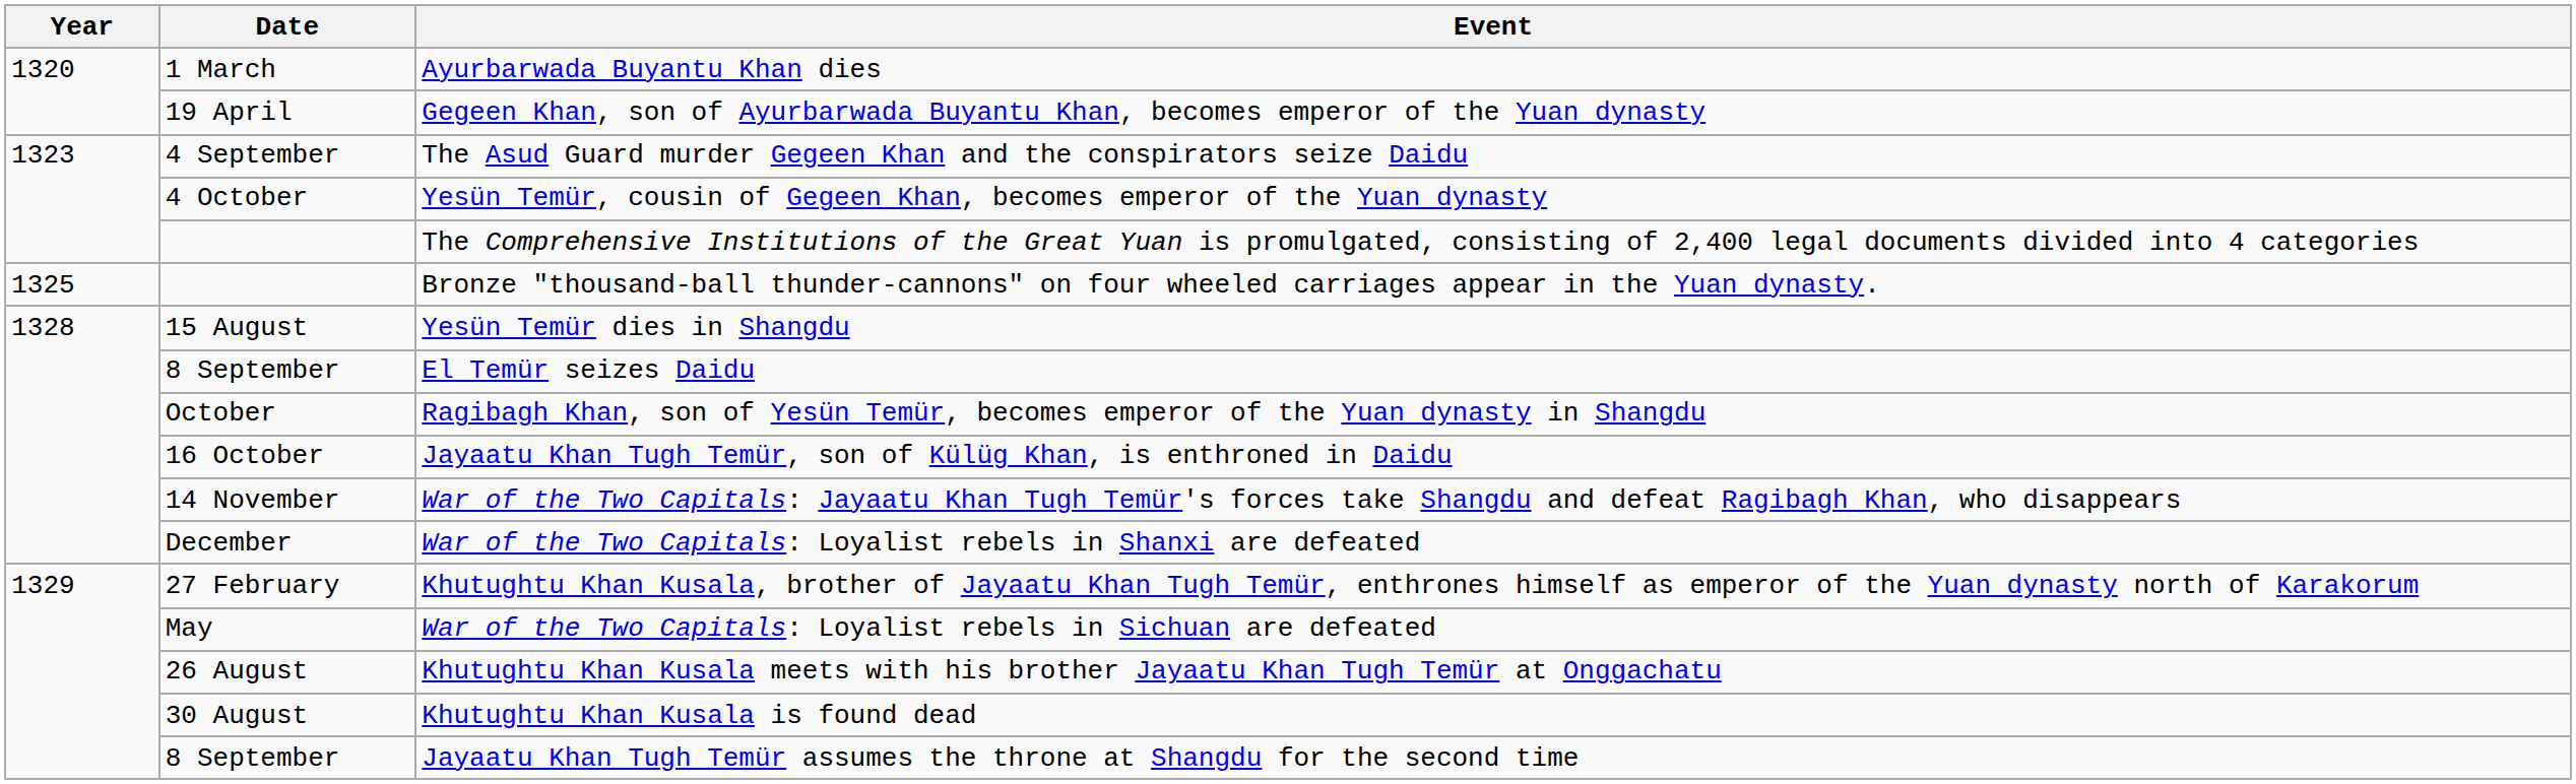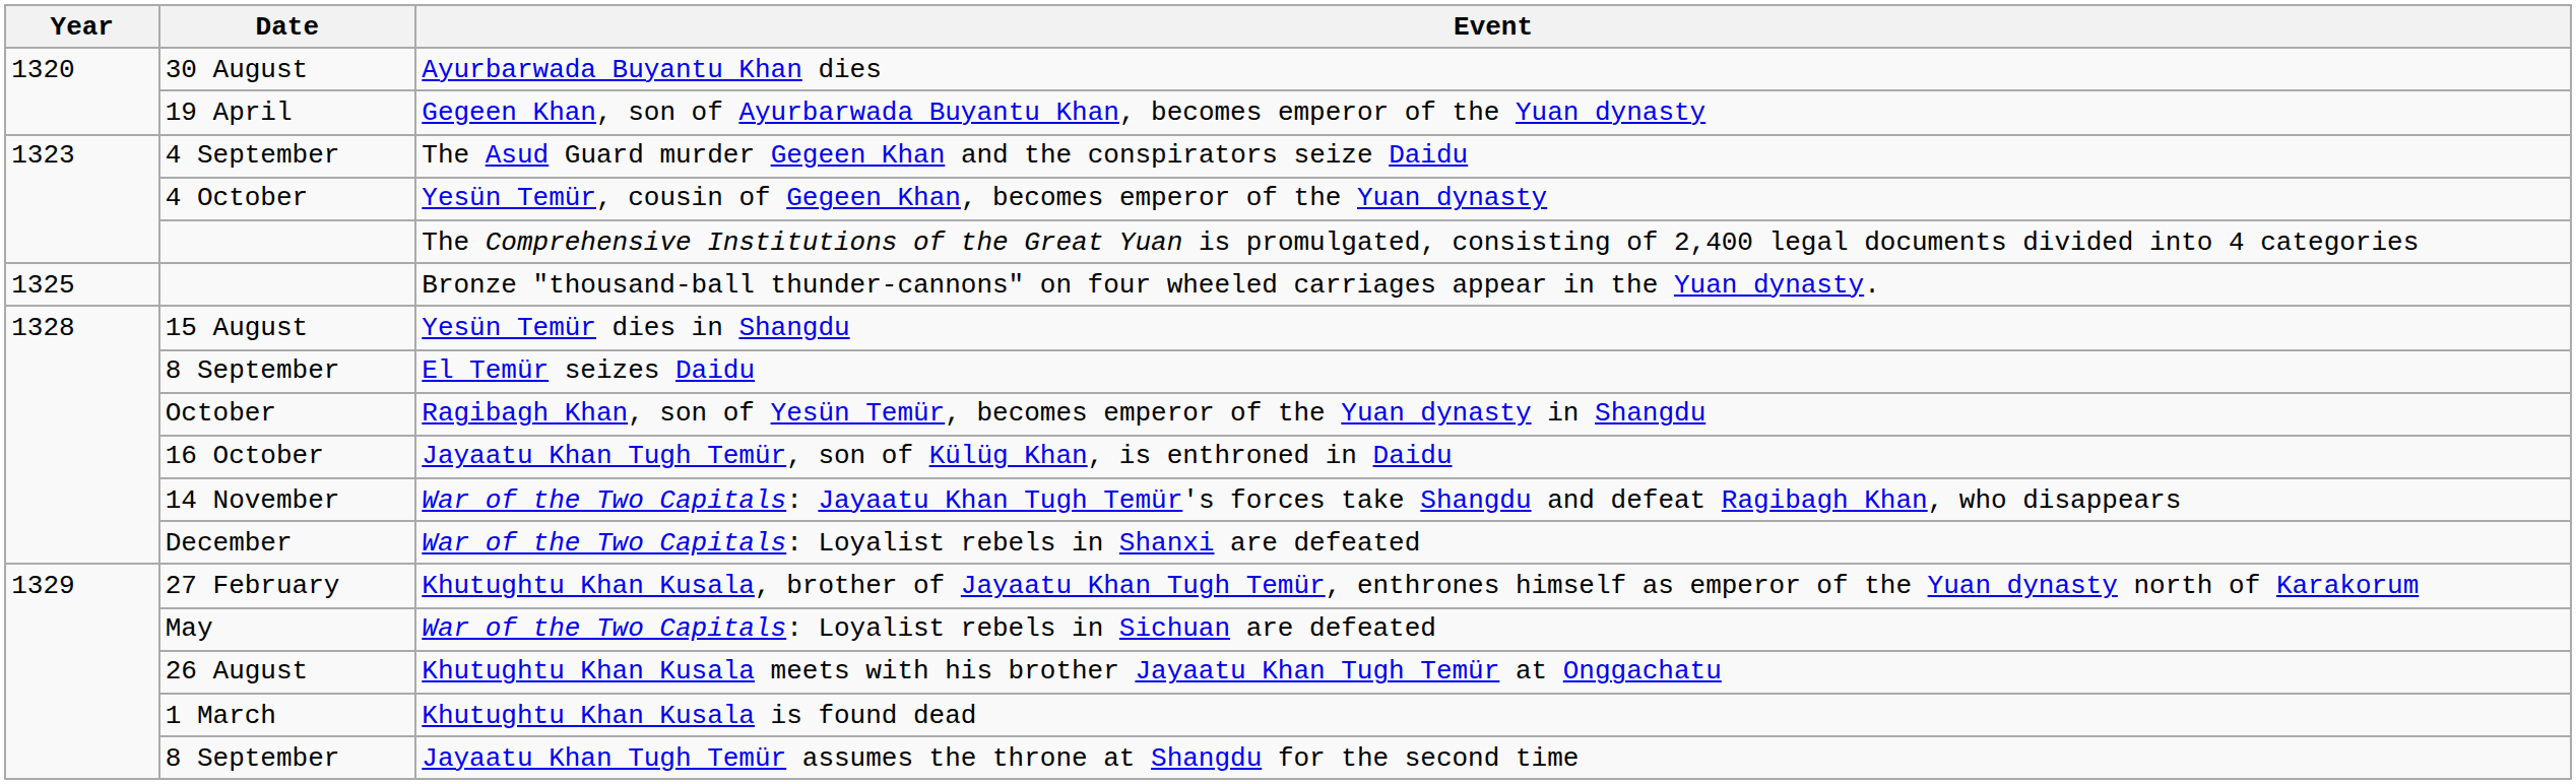 <table class="wikitable" style="width:100%;">
 <tr>
 <th style="width:6%">Year</th>
 <th style="width:10%">Date</th>
 <th>Event</th>
 </tr>
 <tr>
 <td rowspan="2" style="vertical-align:top;">1320</td>
-<td>1 March</td>
+<td>30 August</td>
 <td><a href='#'>Ayurbarwada Buyantu Khan</a> dies</td>
 </tr>
 <tr>
 <td>19 April</td>
 <td><a href='#'>Gegeen Khan</a>, son of <a href='#'>Ayurbarwada Buyantu Khan</a>, becomes emperor of the <a href='#'>Yuan dynasty</a></td>
 </tr>
 <tr>
 <td rowspan="3" style="vertical-align:top;">1323</td>
 <td>4 September</td>
 <td>The <a href='#'>Asud</a> Guard murder <a href='#'>Gegeen Khan</a> and the conspirators seize <a href='#'>Daidu</a></td>
 </tr>
 <tr>
 <td>4 October</td>
 <td><a href='#'>Yesün Temür</a>, cousin of <a href='#'>Gegeen Khan</a>, becomes emperor of the <a href='#'>Yuan dynasty</a></td>
 </tr>
 <tr>
 <td></td>
 <td>The <em>Comprehensive Institutions of the Great Yuan</em> is promulgated, consisting of 2,400 legal documents divided into 4 categories</td>
 </tr>
 <tr>
 <td>1325</td>
 <td></td>
 <td>Bronze "thousand-ball thunder-cannons" on four wheeled carriages appear in the <a href='#'>Yuan dynasty</a>.</td>
 </tr>
 <tr>
 <td rowspan="6" style="vertical-align:top;">1328</td>
 <td>15 August</td>
 <td><a href='#'>Yesün Temür</a> dies in <a href='#'>Shangdu</a></td>
 </tr>
 <tr>
 <td>8 September</td>
 <td><a href='#'>El Temür</a> seizes <a href='#'>Daidu</a></td>
 </tr>
 <tr>
 <td>October</td>
 <td><a href='#'>Ragibagh Khan</a>, son of <a href='#'>Yesün Temür</a>, becomes emperor of the <a href='#'>Yuan dynasty</a> in <a href='#'>Shangdu</a></td>
 </tr>
 <tr>
 <td>16 October</td>
 <td><a href='#'>Jayaatu Khan Tugh Temür</a>, son of <a href='#'>Külüg Khan</a>, is enthroned in <a href='#'>Daidu</a></td>
 </tr>
 <tr>
 <td>14 November</td>
 <td><em><a href='#'>War of the Two Capitals</a></em>: <a href='#'>Jayaatu Khan Tugh Temür</a>'s forces take <a href='#'>Shangdu</a> and defeat <a href='#'>Ragibagh Khan</a>, who disappears</td>
 </tr>
 <tr>
 <td>December</td>
 <td><em><a href='#'>War of the Two Capitals</a></em>: Loyalist rebels in <a href='#'>Shanxi</a> are defeated</td>
 </tr>
 <tr>
 <td rowspan="5" style="vertical-align:top;">1329</td>
 <td>27 February</td>
 <td><a href='#'>Khutughtu Khan Kusala</a>, brother of <a href='#'>Jayaatu Khan Tugh Temür</a>, enthrones himself as emperor of the <a href='#'>Yuan dynasty</a> north of <a href='#'>Karakorum</a></td>
 </tr>
 <tr>
 <td>May</td>
 <td><em><a href='#'>War of the Two Capitals</a></em>: Loyalist rebels in <a href='#'>Sichuan</a> are defeated</td>
 </tr>
 <tr>
 <td>26 August</td>
 <td><a href='#'>Khutughtu Khan Kusala</a> meets with his brother <a href='#'>Jayaatu Khan Tugh Temür</a> at <a href='#'>Onggachatu</a></td>
 </tr>
 <tr>
-<td>30 August</td>
+<td>1 March</td>
 <td><a href='#'>Khutughtu Khan Kusala</a> is found dead</td>
 </tr>
 <tr>
 <td>8 September</td>
 <td><a href='#'>Jayaatu Khan Tugh Temür</a> assumes the throne at <a href='#'>Shangdu</a> for the second time</td>
 </tr>
 </table>
